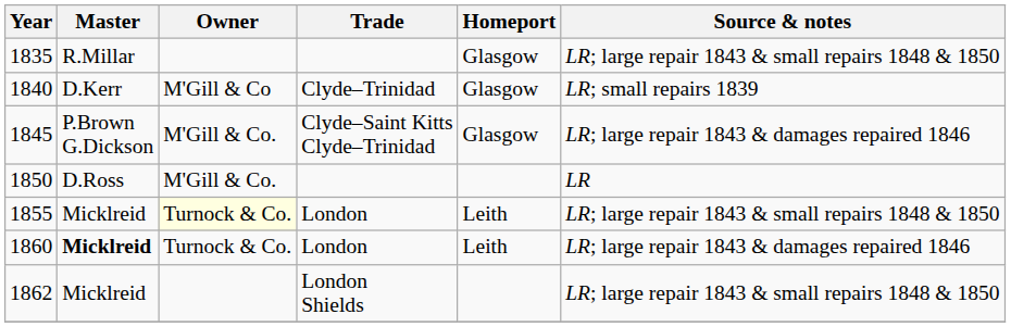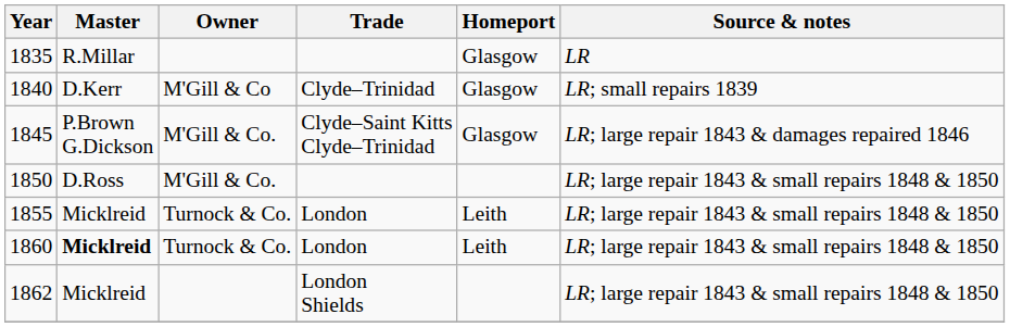 <table class=" wikitable">
 <tr>
 <th>Year</th>
 <th>Master</th>
 <th>Owner</th>
 <th>Trade</th>
 <th>Homeport</th>
 <th>Source & notes</th>
 </tr>
 <tr>
 <td>1835</td>
 <td>R.Millar</td>
 <td></td>
 <td></td>
 <td>Glasgow</td>
-<td><em>LR</em>; large repair 1843 & small repairs 1848 & 1850</td>
+<td><em>LR</em></td>
 </tr>
 <tr>
 <td>1840</td>
 <td>D.Kerr</td>
 <td>M'Gill & Co</td>
 <td>Clyde–Trinidad</td>
 <td>Glasgow</td>
 <td><em>LR</em>; small repairs 1839</td>
 </tr>
 <tr>
 <td>1845</td>
 <td>P.Brown<br>G.Dickson</td>
 <td>M'Gill & Co.</td>
 <td>Clyde–Saint Kitts<br>Clyde–Trinidad</td>
 <td>Glasgow</td>
 <td><em>LR</em>; large repair 1843 & damages repaired 1846</td>
 </tr>
 <tr>
 <td>1850</td>
 <td>D.Ross</td>
 <td>M'Gill & Co.</td>
 <td></td>
 <td></td>
-<td><em>LR</em></td>
+<td><em>LR</em>; large repair 1843 & small repairs 1848 & 1850</td>
 </tr>
 <tr>
 <td>1855</td>
 <td>Micklreid</td>
-<td style="background: lightyellow;">Turnock & Co.</td>
+<td>Turnock & Co.</td>
 <td>London</td>
 <td>Leith</td>
 <td><em>LR</em>; large repair 1843 & small repairs 1848 & 1850</td>
 </tr>
 <tr>
 <td>1860</td>
 <td><strong>Micklreid</strong></td>
 <td>Turnock & Co.</td>
 <td>London</td>
 <td>Leith</td>
-<td><em>LR</em>; large repair 1843 & damages repaired 1846</td>
+<td><em>LR</em>; large repair 1843 & small repairs 1848 & 1850</td>
 </tr>
 <tr>
 <td>1862</td>
 <td>Micklreid</td>
 <td></td>
 <td>London<br>Shields</td>
 <td></td>
 <td><em>LR</em>; large repair 1843 & small repairs 1848 & 1850</td>
 </tr>
 <tr>
 </tr>
 </table>
